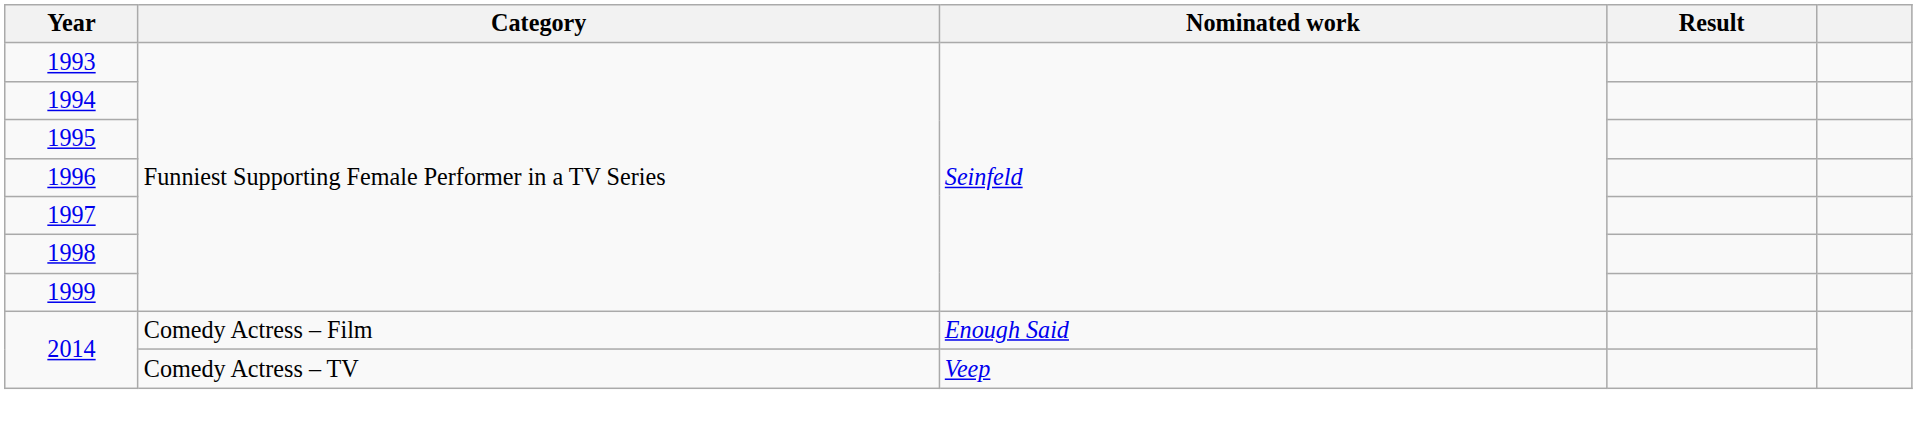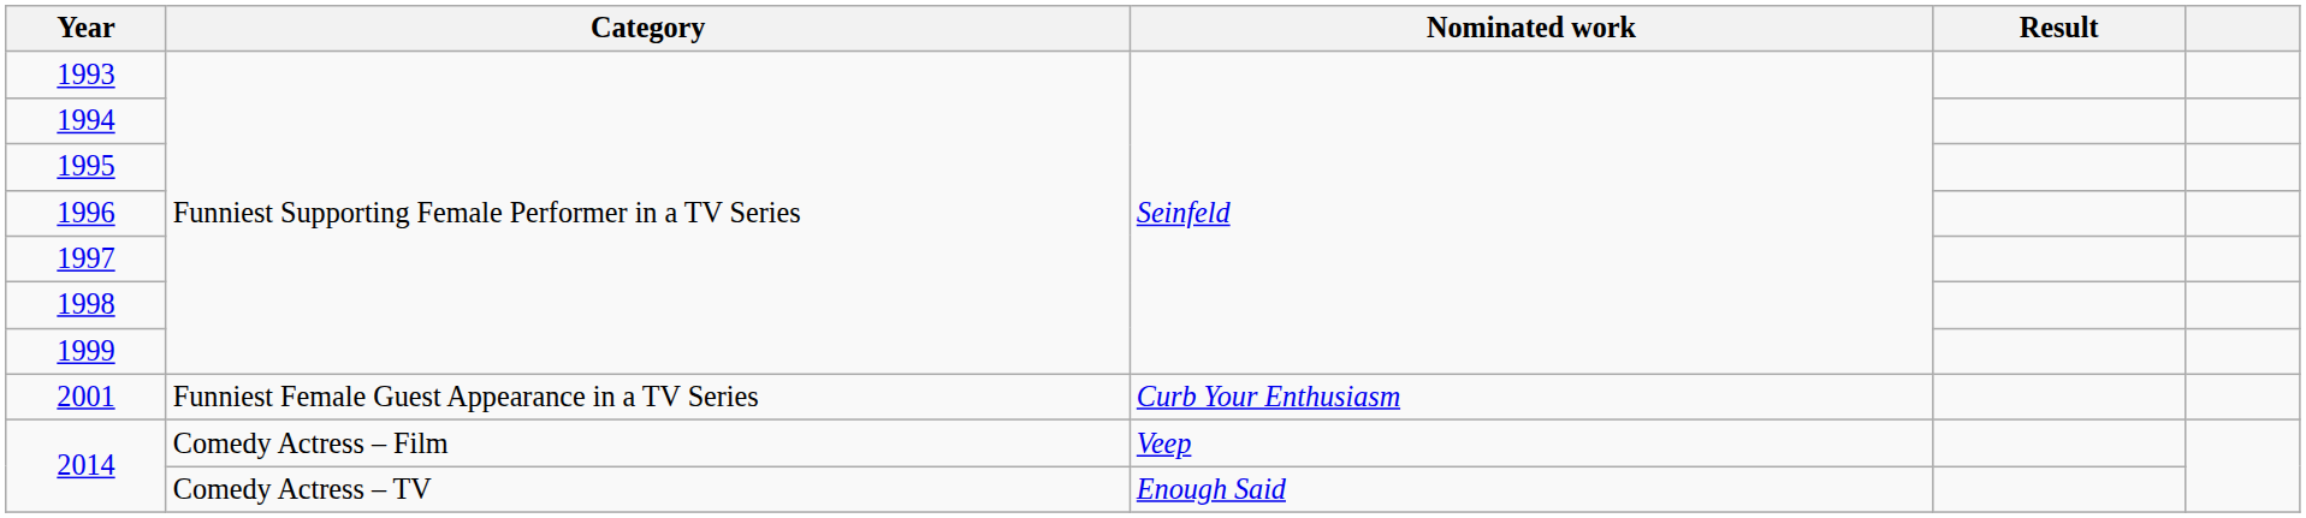 <table width="100%" class="wikitable">
 <tr>
 <th width="7%">Year</th>
 <th width="42%">Category</th>
 <th width="35%">Nominated work</th>
 <th width="11%">Result</th>
 <th width="5%"></th>
 </tr>
 <tr>
 <td align="center"><a href='#'>1993</a></td>
 <td rowspan="7">Funniest Supporting Female Performer in a TV Series</td>
 <td rowspan="7"><em><a href='#'>Seinfeld</a></em></td>
 <td></td>
 <td align="center"></td>
 </tr>
 <tr>
 <td align="center"><a href='#'>1994</a></td>
 <td></td>
 <td align="center"></td>
 </tr>
 <tr>
 <td align="center"><a href='#'>1995</a></td>
 <td></td>
 <td align="center"></td>
 </tr>
 <tr>
 <td align="center"><a href='#'>1996</a></td>
 <td></td>
 <td align="center"></td>
 </tr>
 <tr>
 <td align="center"><a href='#'>1997</a></td>
 <td></td>
 <td align="center"></td>
 </tr>
 <tr>
 <td align="center"><a href='#'>1998</a></td>
 <td></td>
 <td align="center"></td>
 </tr>
 <tr>
 <td align="center"><a href='#'>1999</a></td>
 <td></td>
 <td align="center"></td>
 </tr>
 <tr>
+<td align="center"><a href='#'>2001</a></td>
+<td>Funniest Female Guest Appearance in a TV Series</td>
+<td><em><a href='#'>Curb Your Enthusiasm</a></em></td>
+<td></td>
+<td align="center"></td>
+</tr>
+<tr>
 <td rowspan="2" align="center"><a href='#'>2014</a></td>
 <td>Comedy Actress – Film</td>
-<td><em><a href='#'>Enough Said</a></em></td>
+<td><em><a href='#'>Veep</a></em></td>
 <td></td>
 <td rowspan="2" align="center"></td>
 </tr>
 <tr>
 <td>Comedy Actress – TV</td>
-<td><em><a href='#'>Veep</a></em></td>
+<td><em><a href='#'>Enough Said</a></em></td>
 <td></td>
 </tr>
 </table>
